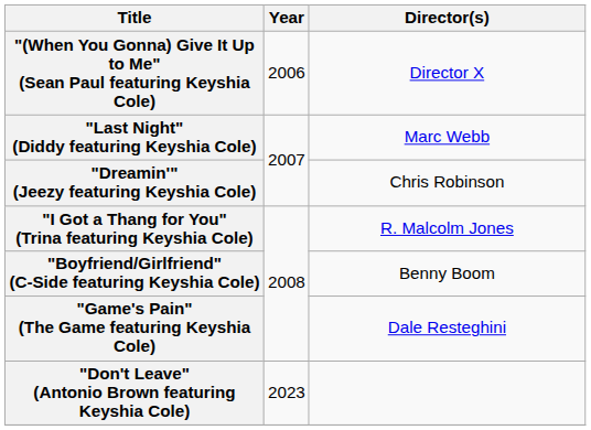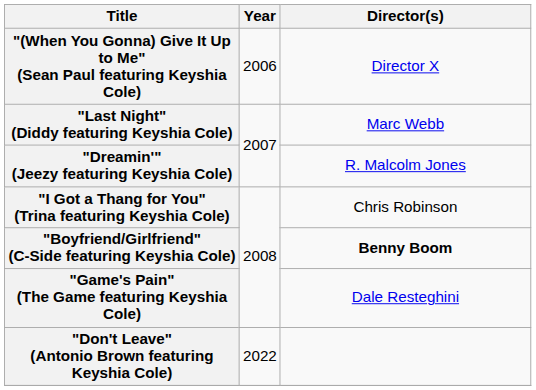 <table class="wikitable plainrowheaders" style="text-align:center;">
 <tr>
 <th scope="col" style="width:15em;">Title</th>
 <th scope="col">Year</th>
 <th scope="col" style="width:16em;">Director(s)</th>
 </tr>
 <tr>
 <th scope="row">"(When You Gonna) Give It Up to Me"<br><span>(Sean Paul featuring Keyshia Cole)</span></th>
 <td>2006</td>
 <td><a href='#'>Director X</a></td>
 </tr>
 <tr>
 <th scope="row">"Last Night"<br><span>(Diddy featuring Keyshia Cole)</span></th>
 <td rowspan="2">2007</td>
 <td><a href='#'>Marc Webb</a></td>
 </tr>
 <tr>
 <th scope="row">"Dreamin'"<br><span>(Jeezy featuring Keyshia Cole)</span></th>
-<td>Chris Robinson</td>
+<td><a href='#'>R. Malcolm Jones</a></td>
 </tr>
 <tr>
 <th scope="row">"I Got a Thang for You"<br><span>(Trina featuring Keyshia Cole)</span></th>
 <td rowspan="3">2008</td>
-<td><a href='#'>R. Malcolm Jones</a></td>
+<td>Chris Robinson</td>
 </tr>
 <tr>
 <th scope="row">"Boyfriend/Girlfriend"<br><span>(C-Side featuring Keyshia Cole)</span></th>
-<td>Benny Boom</td>
+<td><strong>Benny Boom</strong></td>
 </tr>
 <tr>
 <th scope="row">"Game's Pain"<br><span>(The Game featuring Keyshia Cole)</span></th>
 <td><a href='#'>Dale Resteghini</a></td>
 </tr>
 <tr>
 <th scope="row">"Don't Leave"<br><span>(Antonio Brown featuring Keyshia Cole)</span></th>
-<td>2023</td>
+<td>2022</td>
 <td></td>
 </tr>
 <tr>
 </tr>
 </table>
